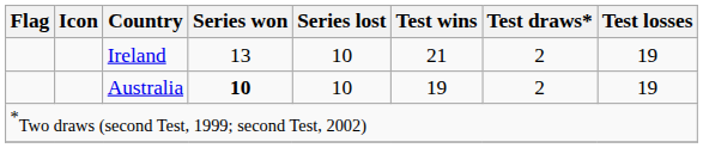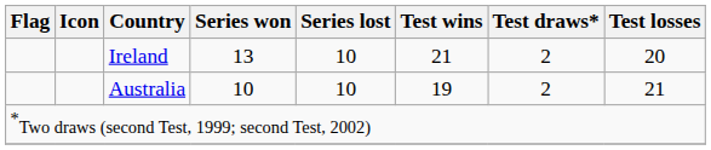 <table class="wikitable">
 <tr>
 <th>Flag</th>
 <th>Icon</th>
 <th>Country</th>
 <th>Series won</th>
 <th>Series lost</th>
 <th>Test wins</th>
 <th>Test draws*</th>
 <th>Test losses</th>
 </tr>
 <tr>
 <td align=left></td>
 <td></td>
 <td><a href='#'>Ireland</a></td>
 <td align=center>13</td>
 <td align=center>10</td>
 <td align=center>21</td>
 <td align=center>2</td>
-<td align=center>19</td>
+<td align=center>20</td>
 </tr>
 <tr>
 <td align=left></td>
 <td></td>
 <td><a href='#'>Australia</a></td>
-<td align=center><strong>10</strong></td>
+<td align=center>10</td>
 <td align=center>10</td>
 <td align=center>19</td>
 <td align=center>2</td>
-<td align=center>19</td>
+<td align=center>21</td>
 </tr>
 <tr>
 <td colspan=8><sup>*</sup><small>Two draws (second Test, 1999; second Test, 2002)</small></td>
 </tr>
 <tr>
 </tr>
 </table>
